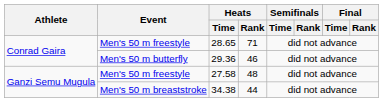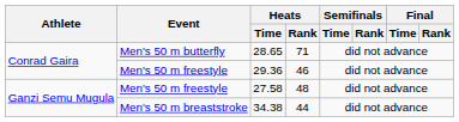 <table class=wikitable style=font-size:90%>
 <tr>
 <th rowspan=2>Athlete</th>
 <th rowspan=2>Event</th>
 <th colspan=2>Heats</th>
 <th colspan=2>Semifinals</th>
 <th colspan=2>Final</th>
 </tr>
 <tr>
 <th>Time</th>
 <th>Rank</th>
 <th>Time</th>
 <th>Rank</th>
 <th>Time</th>
 <th>Rank</th>
 </tr>
 <tr>
 <td rowspan=2><a href='#'>Conrad Gaira</a></td>
-<td><a href='#'>Men's 50 m freestyle</a></td>
+<td><a href='#'>Men's 50 m butterfly</a></td>
 <td align=center>28.65</td>
 <td align=center>71</td>
 <td align=center colspan=4>did not advance</td>
 </tr>
 <tr>
-<td><a href='#'>Men's 50 m butterfly</a></td>
+<td><a href='#'>Men's 50 m freestyle</a></td>
 <td align=center>29.36</td>
 <td align=center>46</td>
 <td align=center colspan=4>did not advance</td>
 </tr>
 <tr>
 <td rowspan=2><a href='#'>Ganzi Semu Mugula</a></td>
 <td><a href='#'>Men's 50 m freestyle</a></td>
 <td align=center>27.58</td>
 <td align=center>48</td>
 <td align=center colspan=4>did not advance</td>
 </tr>
 <tr>
 <td><a href='#'>Men's 50 m breaststroke</a></td>
 <td align=center>34.38</td>
 <td align=center>44</td>
 <td align=center colspan=4>did not advance</td>
 </tr>
 </table>
